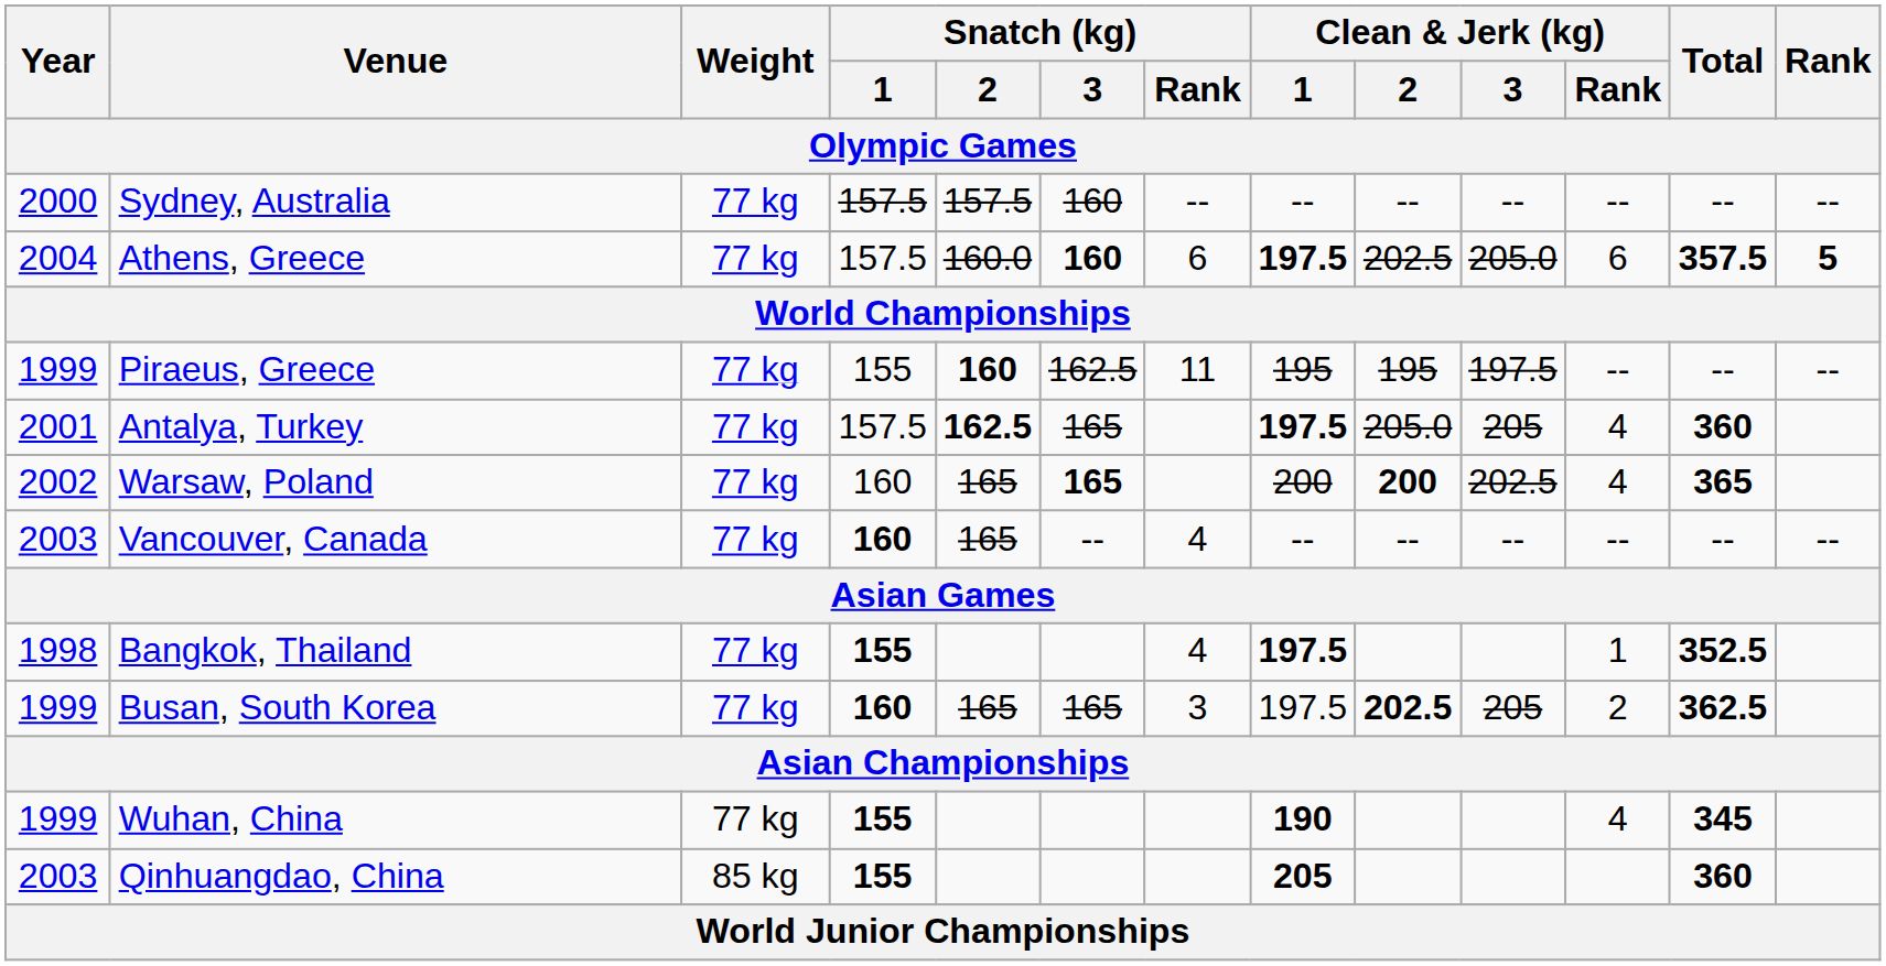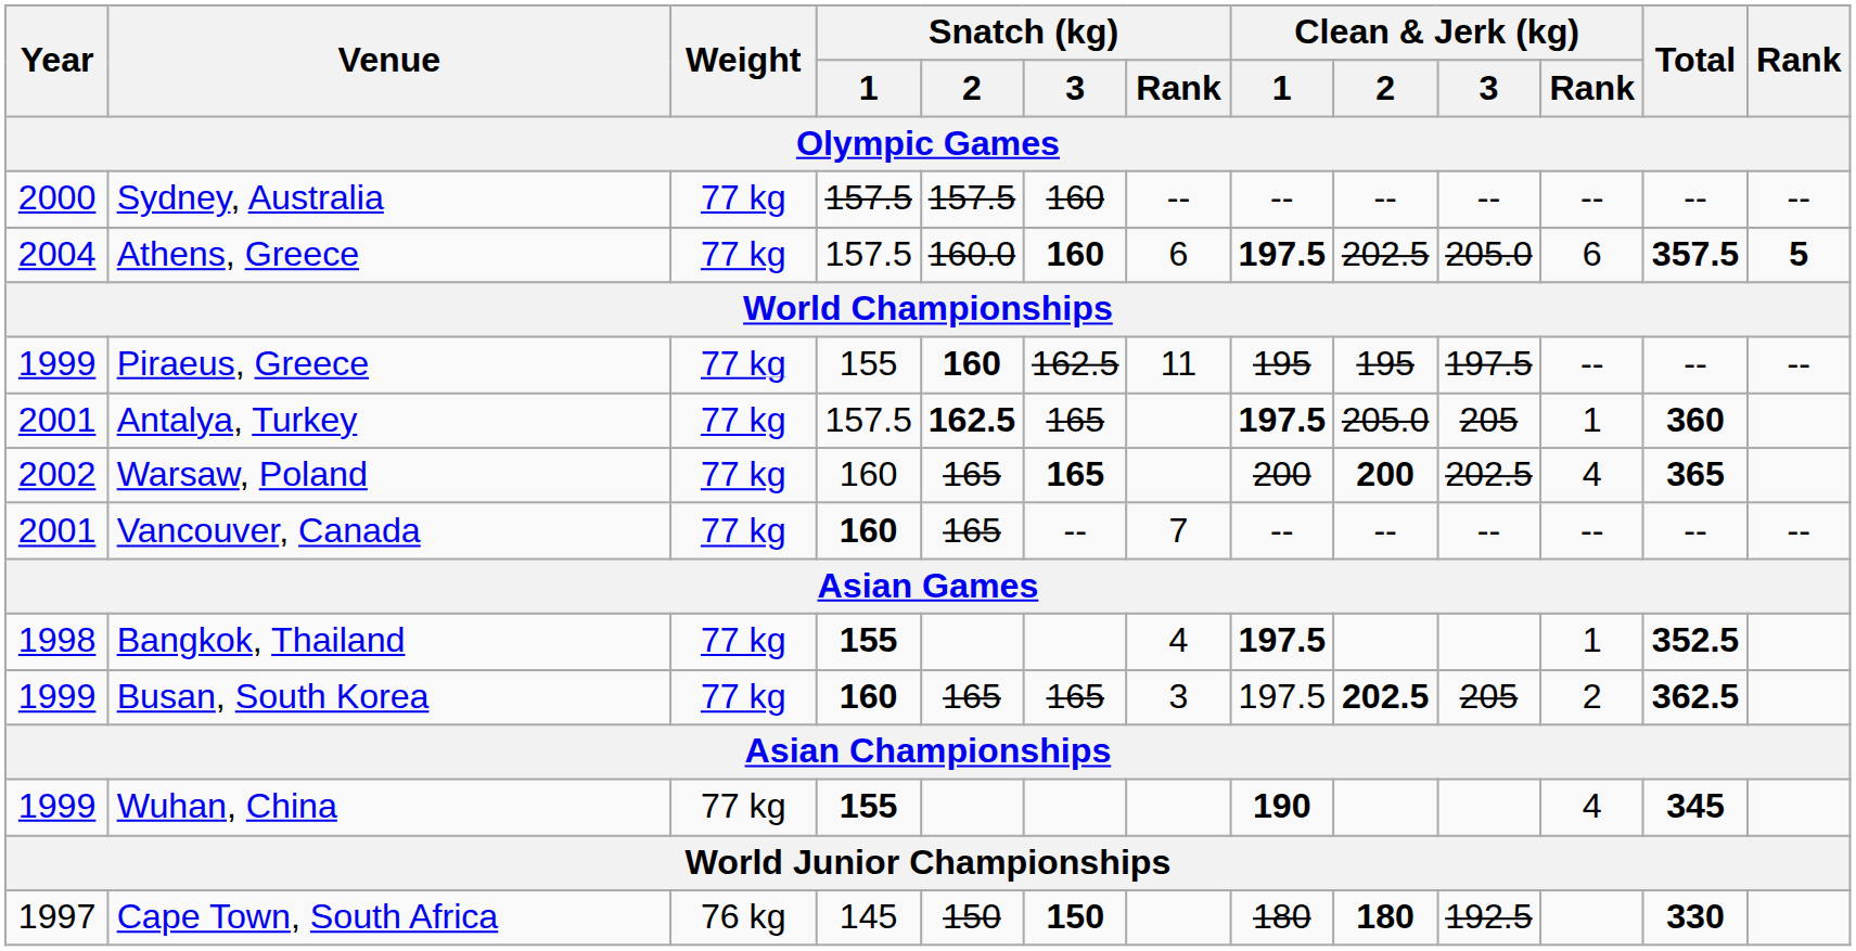 <table class = "wikitable" style="text-align:center;">
 <tr>
 <th rowspan=2 width=40>Year</th>
 <th rowspan=2 width=250>Venue</th>
 <th rowspan=2 width=60>Weight</th>
 <th colspan=4>Snatch (kg)</th>
 <th colspan=4>Clean & Jerk (kg)</th>
 <th rowspan=2 width=40>Total</th>
 <th rowspan=2 width=40>Rank</th>
 </tr>
 <tr>
 <th width=40>1</th>
 <th width=40>2</th>
 <th width=40>3</th>
 <th width=40>Rank</th>
 <th width=40>1</th>
 <th width=40>2</th>
 <th width=40>3</th>
 <th width=40>Rank</th>
 </tr>
 <tr>
 <th colspan=13><a href='#'>Olympic Games</a></th>
 </tr>
 <tr>
 <td><a href='#'>2000</a></td>
 <td align=left> <a href='#'>Sydney</a>, <a href='#'>Australia</a></td>
 <td><a href='#'>77 kg</a></td>
 <td><s>157.5</s></td>
 <td><s>157.5</s></td>
 <td><s>160</s></td>
 <td>--</td>
 <td>--</td>
 <td>--</td>
 <td>--</td>
 <td>--</td>
 <td>--</td>
 <td>--</td>
 </tr>
 <tr>
 </tr>
 <tr>
 <td><a href='#'>2004</a></td>
 <td align=left> <a href='#'>Athens</a>, <a href='#'>Greece</a></td>
 <td><a href='#'>77 kg</a></td>
 <td>157.5</td>
 <td><s>160.0</s></td>
 <td><strong>160</strong></td>
 <td>6</td>
 <td><strong>197.5</strong></td>
 <td><s>202.5</s></td>
 <td><s>205.0</s></td>
 <td>6</td>
 <td><strong>357.5</strong></td>
 <td><strong>5</strong></td>
 </tr>
 <tr>
 <th colspan=13><a href='#'>World Championships</a></th>
 </tr>
 <tr>
 <td><a href='#'>1999</a></td>
 <td align=left> <a href='#'>Piraeus</a>, <a href='#'>Greece</a></td>
 <td><a href='#'>77 kg</a></td>
 <td>155</td>
 <td><strong>160</strong></td>
 <td><s>162.5</s></td>
 <td>11</td>
 <td><s>195</s></td>
 <td><s>195</s></td>
 <td><s>197.5</s></td>
 <td>--</td>
 <td>--</td>
 <td>--</td>
 </tr>
 <tr>
 <td><a href='#'>2001</a></td>
 <td align=left> <a href='#'>Antalya</a>, <a href='#'>Turkey</a></td>
 <td><a href='#'>77 kg</a></td>
 <td>157.5</td>
 <td><strong>162.5</strong></td>
 <td><s>165</s></td>
 <td></td>
 <td><strong>197.5</strong></td>
 <td><s>205.0</s></td>
 <td><s>205</s></td>
-<td>4</td>
+<td>1</td>
 <td><strong>360</strong></td>
 <td></td>
 </tr>
 <tr>
 <td><a href='#'>2002</a></td>
 <td align=left> <a href='#'>Warsaw</a>, <a href='#'>Poland</a></td>
 <td><a href='#'>77 kg</a></td>
 <td>160</td>
 <td><s>165</s></td>
 <td><strong>165</strong></td>
 <td></td>
 <td><s>200</s></td>
 <td><strong>200</strong></td>
 <td><s>202.5</s></td>
 <td>4</td>
 <td><strong>365</strong></td>
 <td></td>
 </tr>
 <tr>
-<td><a href='#'>2003</a></td>
+<td><a href='#'>2001</a></td>
 <td align=left> <a href='#'>Vancouver</a>, <a href='#'>Canada</a></td>
 <td><a href='#'>77 kg</a></td>
 <td><strong>160</strong></td>
 <td><s>165</s></td>
 <td>--</td>
-<td>4</td>
+<td>7</td>
 <td>--</td>
 <td>--</td>
 <td>--</td>
 <td>--</td>
 <td>--</td>
 <td>--</td>
 </tr>
 <tr>
 <th colspan=13><a href='#'>Asian Games</a></th>
 </tr>
 <tr>
 <td><a href='#'>1998</a></td>
 <td align=left> <a href='#'>Bangkok</a>, <a href='#'>Thailand</a></td>
 <td><a href='#'>77 kg</a></td>
 <td><strong>155</strong></td>
 <td></td>
 <td></td>
 <td>4</td>
 <td><strong>197.5</strong></td>
 <td></td>
 <td></td>
 <td>1</td>
 <td><strong>352.5</strong></td>
 <td></td>
 </tr>
 <tr>
 <td><a href='#'>1999</a></td>
 <td align=left> <a href='#'>Busan</a>, <a href='#'>South Korea</a></td>
 <td><a href='#'>77 kg</a></td>
 <td><strong>160</strong></td>
 <td><s>165</s></td>
 <td><s>165</s></td>
 <td>3</td>
 <td>197.5</td>
 <td><strong>202.5</strong></td>
 <td><s>205</s></td>
 <td>2</td>
 <td><strong>362.5</strong></td>
 <td><em></em></td>
 </tr>
 <tr>
 <th colspan=13><a href='#'>Asian Championships</a></th>
 </tr>
 <tr>
 <td><a href='#'>1999</a></td>
 <td align=left> <a href='#'>Wuhan</a>, <a href='#'>China</a></td>
 <td>77 kg</td>
 <td><strong>155</strong></td>
 <td></td>
 <td></td>
 <td></td>
 <td><strong>190</strong></td>
 <td></td>
 <td></td>
 <td>4</td>
 <td><strong>345</strong></td>
 <td></td>
 </tr>
 <tr>
-<td><a href='#'>2003</a></td>
-<td align=left> <a href='#'>Qinhuangdao</a>, <a href='#'>China</a></td>
-<td>85 kg</td>
-<td><strong>155</strong></td>
+<th colspan=13>World Junior Championships</th>
+</tr>
+<tr>
+<td>1997</td>
+<td align=left> <a href='#'>Cape Town</a>, <a href='#'>South Africa</a></td>
+<td>76 kg</td>
+<td>145</td>
+<td><s>150</s></td>
+<td><strong>150</strong></td>
 <td></td>
+<td><s>180</s></td>
+<td><strong>180</strong></td>
+<td><s>192.5</s></td>
 <td></td>
-<td></td>
-<td><strong>205</strong></td>
-<td></td>
-<td></td>
-<td></td>
-<td><strong>360</strong></td>
+<td><strong>330</strong></td>
 <td></td>
 </tr>
-<tr>
-<th colspan=13>World Junior Championships</th>
-</tr>
 </table>
